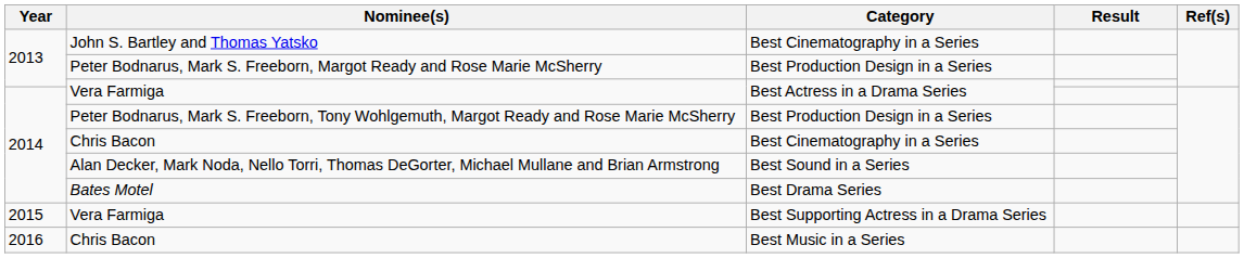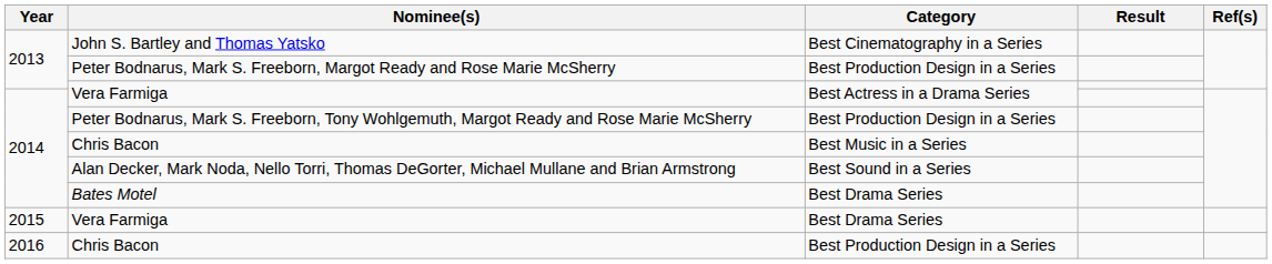 <table class="wikitable" width=100%>
 <tr>
 <th width=5%>Year</th>
 <th>Nominee(s)</th>
 <th>Category</th>
 <th width=10%>Result</th>
 <th width=5%>Ref(s)</th>
 </tr>
 <tr>
 <td rowspan=3>2013</td>
 <td>John S. Bartley and <a href='#'>Thomas Yatsko</a></td>
 <td>Best Cinematography in a Series</td>
 <td></td>
 <td rowspan=3></td>
 </tr>
 <tr>
 <td>Peter Bodnarus, Mark S. Freeborn, Margot Ready and Rose Marie McSherry</td>
 <td>Best Production Design in a Series</td>
 <td></td>
 </tr>
 <tr>
 <td rowspan=2>Vera Farmiga</td>
 <td rowspan=2>Best Actress in a Drama Series</td>
 <td></td>
 </tr>
 <tr>
 <td rowspan=5>2014</td>
 <td></td>
 <td rowspan=5></td>
 </tr>
 <tr>
 <td>Peter Bodnarus, Mark S. Freeborn, Tony Wohlgemuth, Margot Ready and Rose Marie McSherry</td>
 <td>Best Production Design in a Series</td>
 <td></td>
 </tr>
 <tr>
 <td>Chris Bacon</td>
-<td>Best Cinematography in a Series</td>
+<td>Best Music in a Series</td>
 <td></td>
 </tr>
 <tr>
 <td>Alan Decker, Mark Noda, Nello Torri, Thomas DeGorter, Michael Mullane and Brian Armstrong</td>
 <td>Best Sound in a Series</td>
 <td></td>
 </tr>
 <tr>
 <td><em>Bates Motel</em></td>
 <td>Best Drama Series</td>
 <td></td>
 </tr>
 <tr>
 <td>2015</td>
 <td>Vera Farmiga</td>
-<td>Best Supporting Actress in a Drama Series</td>
+<td>Best Drama Series</td>
 <td></td>
 <td></td>
 </tr>
 <tr>
 <td>2016</td>
 <td>Chris Bacon</td>
-<td>Best Music in a Series</td>
+<td>Best Production Design in a Series</td>
 <td></td>
 <td></td>
 </tr>
 </table>
